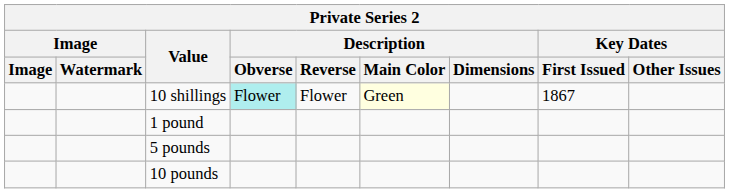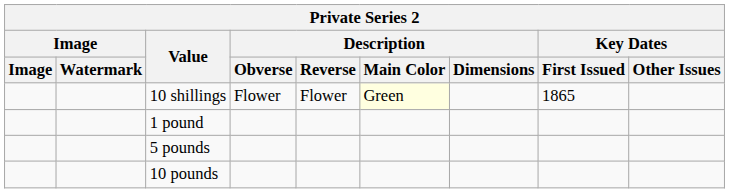 <table class="wikitable" style="font-size: 100%">
 <tr>
 <th colspan="10">Private Series 2</th>
 </tr>
 <tr>
 <th colspan="2">Image</th>
 <th rowspan="2">Value</th>
 <th colspan="4">Description</th>
 <th colspan="2">Key Dates</th>
 </tr>
 <tr>
 <th>Image</th>
 <th>Watermark</th>
 <th>Obverse</th>
 <th>Reverse</th>
 <th>Main Color</th>
 <th>Dimensions</th>
 <th>First Issued</th>
 <th>Other Issues</th>
 </tr>
 <tr>
 <td></td>
 <td></td>
 <td>10 shillings</td>
-<td style="background: paleturquoise;">Flower</td>
+<td>Flower</td>
 <td>Flower</td>
 <td style="background: lightyellow;">Green</td>
 <td></td>
-<td>1867</td>
+<td>1865</td>
 <td></td>
 </tr>
 <tr>
 <td></td>
 <td></td>
 <td>1 pound</td>
 <td></td>
 <td></td>
 <td></td>
 <td></td>
 <td></td>
 <td></td>
 </tr>
 <tr>
 <td></td>
 <td></td>
 <td>5 pounds</td>
 <td></td>
 <td></td>
 <td></td>
 <td></td>
 <td></td>
 <td></td>
 </tr>
 <tr>
 <td></td>
 <td></td>
 <td>10 pounds</td>
 <td></td>
 <td></td>
 <td></td>
 <td></td>
 <td></td>
 <td></td>
 </tr>
 </table>
